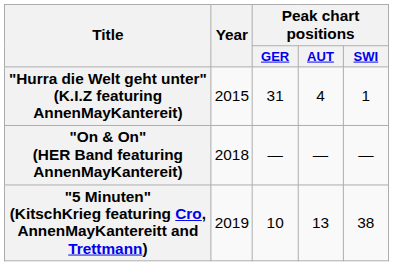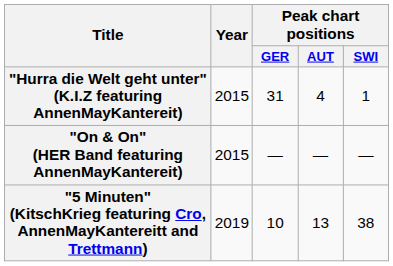 <table class="wikitable plainrowheaders" style="text-align:center;">
 <tr>
 <th scope="col" rowspan="2" style="width:13em;">Title</th>
 <th scope="col" rowspan="2" style="width:1em;">Year</th>
 <th scope="col" colspan="3">Peak chart positions</th>
 </tr>
 <tr>
 <th scope="col" style="width:3em;font-size:85%;"><a href='#'>GER</a><br></th>
 <th scope="col" style="width:3em;font-size:85%;"><a href='#'>AUT</a><br></th>
 <th scope="col" style="width:3em;font-size:85%"><a href='#'>SWI</a><br></th>
 </tr>
 <tr>
 <th scope="row">"Hurra die Welt geht unter" <br> (K.I.Z featuring AnnenMayKantereit)</th>
 <td>2015</td>
 <td>31</td>
 <td>4</td>
 <td>1</td>
 </tr>
 <tr>
 <th scope="row">"On & On" <br> (HER Band featuring AnnenMayKantereit)</th>
-<td>2018</td>
+<td>2015</td>
 <td>—</td>
 <td>—</td>
 <td>—</td>
 </tr>
 <tr>
 <th scope="row">"5 Minuten" <br> (KitschKrieg featuring <a href='#'>Cro</a>, AnnenMayKantereitt and <a href='#'>Trettmann</a>)</th>
 <td>2019</td>
 <td>10</td>
 <td>13</td>
 <td>38</td>
 </tr>
 </table>
